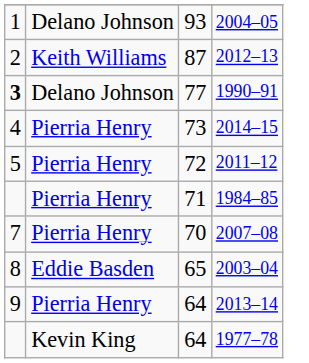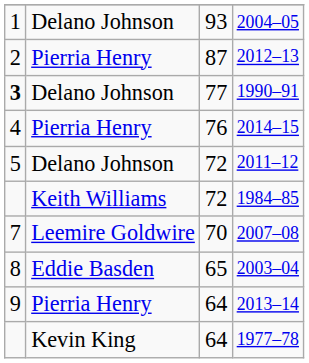 <table class="wikitable">
 <tr>
 </tr>
 <tr>
 <td>1</td>
 <td>Delano Johnson</td>
 <td>93</td>
 <td style="font-size:80%;"><a href='#'>2004–05</a></td>
 </tr>
 <tr>
 <td>2</td>
-<td><a href='#'>Keith Williams</a></td>
+<td><a href='#'>Pierria Henry</a></td>
 <td>87</td>
 <td style="font-size:80%;"><a href='#'>2012–13</a></td>
 </tr>
 <tr>
 <td><strong>3</strong></td>
 <td>Delano Johnson</td>
 <td>77</td>
 <td style="font-size:80%;"><a href='#'>1990–91</a></td>
 </tr>
 <tr>
 <td>4</td>
 <td><a href='#'>Pierria Henry</a></td>
-<td>73</td>
+<td>76</td>
 <td style="font-size:80%;"><a href='#'>2014–15</a></td>
 </tr>
 <tr>
 <td>5</td>
-<td><a href='#'>Pierria Henry</a></td>
+<td>Delano Johnson</td>
 <td>72</td>
 <td style="font-size:80%;"><a href='#'>2011–12</a></td>
 </tr>
 <tr>
 <td></td>
-<td><a href='#'>Pierria Henry</a></td>
-<td>71</td>
+<td><a href='#'>Keith Williams</a></td>
+<td>72</td>
 <td style="font-size:80%;"><a href='#'>1984–85</a></td>
 </tr>
 <tr>
 <td>7</td>
-<td><a href='#'>Pierria Henry</a></td>
+<td><a href='#'>Leemire Goldwire</a></td>
 <td>70</td>
 <td style="font-size:80%;"><a href='#'>2007–08</a></td>
 </tr>
 <tr>
 <td>8</td>
 <td><a href='#'>Eddie Basden</a></td>
 <td>65</td>
 <td style="font-size:80%;"><a href='#'>2003–04</a></td>
 </tr>
 <tr>
 <td>9</td>
 <td><a href='#'>Pierria Henry</a></td>
 <td>64</td>
 <td style="font-size:80%;"><a href='#'>2013–14</a></td>
 </tr>
 <tr>
 <td></td>
 <td>Kevin King</td>
 <td>64</td>
 <td style="font-size:80%;"><a href='#'>1977–78</a></td>
 </tr>
 </table>
